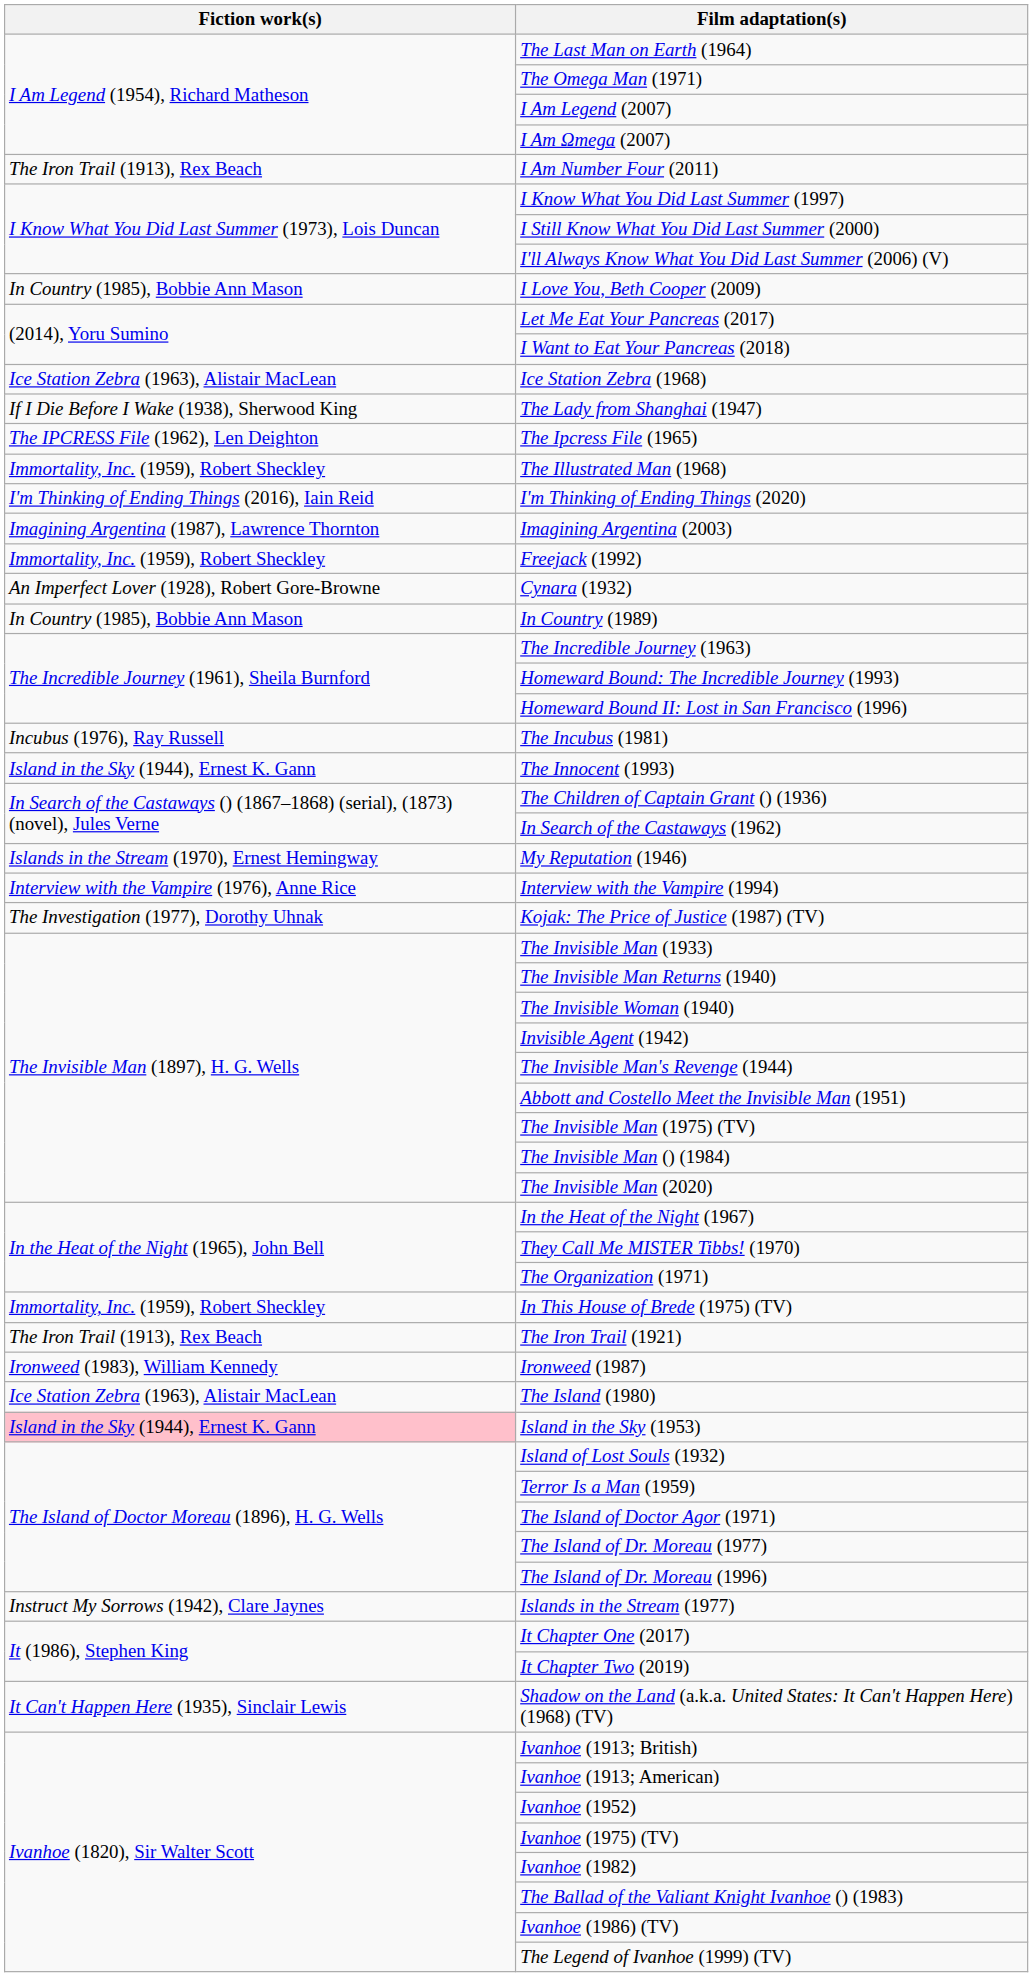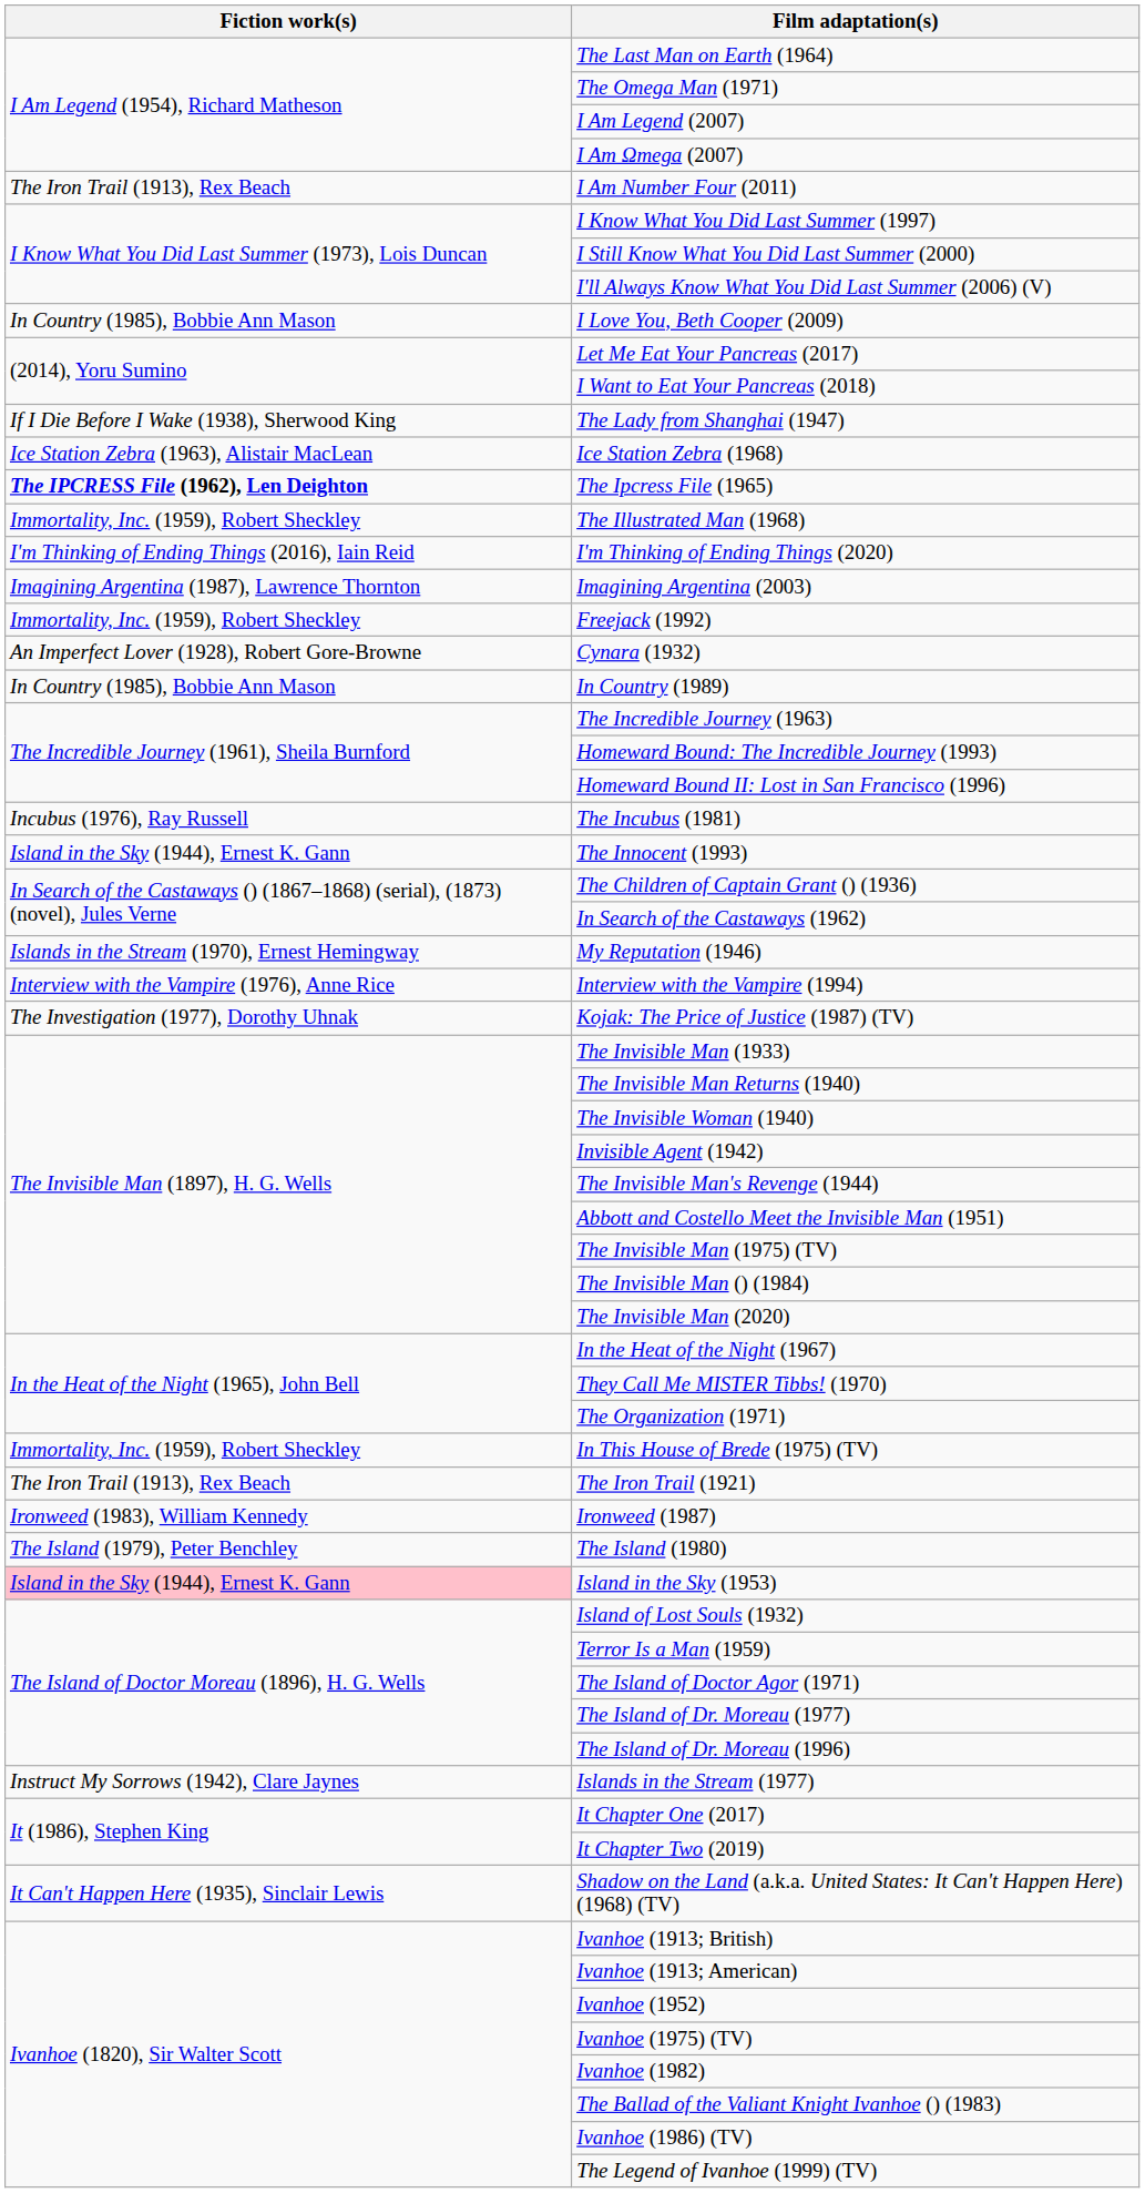 <table class="wikitable">
 <tr>
 <th width="450">Fiction work(s)</th>
 <th width="450">Film adaptation(s)</th>
 </tr>
 <tr>
 <td rowspan="4"><em><a href='#'>I Am Legend</a></em> (1954), <a href='#'>Richard Matheson</a></td>
 <td><em><a href='#'>The Last Man on Earth</a></em> (1964)</td>
 </tr>
 <tr>
 <td><em><a href='#'>The Omega Man</a></em> (1971)</td>
 </tr>
 <tr>
 <td><em><a href='#'>I Am Legend</a></em> (2007)</td>
 </tr>
 <tr>
 <td><em><a href='#'>I Am Ωmega</a></em> (2007)</td>
 </tr>
 <tr>
 <td><em>The Iron Trail</em> (1913), <a href='#'>Rex Beach</a></td>
 <td><em><a href='#'>I Am Number Four</a></em> (2011)</td>
 </tr>
 <tr>
 <td rowspan="3"><em><a href='#'>I Know What You Did Last Summer</a></em> (1973), <a href='#'>Lois Duncan</a></td>
 <td><em><a href='#'>I Know What You Did Last Summer</a></em> (1997)</td>
 </tr>
 <tr>
 <td><em><a href='#'>I Still Know What You Did Last Summer</a></em> (2000)</td>
 </tr>
 <tr>
 <td><em><a href='#'>I'll Always Know What You Did Last Summer</a></em> (2006) (V)</td>
 </tr>
 <tr>
 <td><em>In Country</em> (1985), <a href='#'>Bobbie Ann Mason</a></td>
 <td><em><a href='#'>I Love You, Beth Cooper</a></em> (2009)</td>
 </tr>
 <tr>
 <td rowspan="2"> (2014), <a href='#'>Yoru Sumino</a></td>
 <td><em><a href='#'>Let Me Eat Your Pancreas</a></em> (2017)</td>
 </tr>
 <tr>
 <td><em><a href='#'>I Want to Eat Your Pancreas</a></em> (2018)</td>
 </tr>
 <tr>
+<td><em>If I Die Before I Wake</em> (1938), Sherwood King</td>
+<td><em><a href='#'>The Lady from Shanghai</a></em> (1947)</td>
+</tr>
+<tr>
 <td><em><a href='#'>Ice Station Zebra</a></em> (1963), <a href='#'>Alistair MacLean</a></td>
 <td><em><a href='#'>Ice Station Zebra</a></em> (1968)</td>
 </tr>
 <tr>
-<td><em>If I Die Before I Wake</em> (1938), Sherwood King</td>
-<td><em><a href='#'>The Lady from Shanghai</a></em> (1947)</td>
-</tr>
-<tr>
-<td><em><a href='#'>The IPCRESS File</a></em> (1962), <a href='#'>Len Deighton</a></td>
+<td><strong><em><a href='#'>The IPCRESS File</a></em> (1962), <a href='#'>Len Deighton</a></strong></td>
 <td><em><a href='#'>The Ipcress File</a></em> (1965)</td>
 </tr>
 <tr>
 <td><em><a href='#'>Immortality, Inc.</a></em> (1959), <a href='#'>Robert Sheckley</a></td>
 <td><em><a href='#'>The Illustrated Man</a></em> (1968)</td>
 </tr>
 <tr>
 <td><em><a href='#'>I'm Thinking of Ending Things</a></em> (2016), <a href='#'>Iain Reid</a></td>
 <td><em><a href='#'>I'm Thinking of Ending Things</a></em> (2020)</td>
 </tr>
 <tr>
 <td><em><a href='#'>Imagining Argentina</a></em> (1987), <a href='#'>Lawrence Thornton</a></td>
 <td><em><a href='#'>Imagining Argentina</a></em> (2003)</td>
 </tr>
 <tr>
 <td><em><a href='#'>Immortality, Inc.</a></em> (1959), <a href='#'>Robert Sheckley</a></td>
 <td><em><a href='#'>Freejack</a></em> (1992)</td>
 </tr>
 <tr>
 <td><em>An Imperfect Lover</em> (1928), Robert Gore-Browne</td>
 <td><em><a href='#'>Cynara</a></em> (1932)</td>
 </tr>
 <tr>
 <td><em>In Country</em> (1985), <a href='#'>Bobbie Ann Mason</a></td>
 <td><em><a href='#'>In Country</a></em> (1989)</td>
 </tr>
 <tr>
 <td rowspan="3"><em><a href='#'>The Incredible Journey</a></em> (1961), <a href='#'>Sheila Burnford</a></td>
 <td><em><a href='#'>The Incredible Journey</a></em> (1963)</td>
 </tr>
 <tr>
 <td><em><a href='#'>Homeward Bound: The Incredible Journey</a></em> (1993)</td>
 </tr>
 <tr>
 <td><em><a href='#'>Homeward Bound II: Lost in San Francisco</a></em> (1996)</td>
 </tr>
 <tr>
 <td><em>Incubus</em> (1976), <a href='#'>Ray Russell</a></td>
 <td><em><a href='#'>The Incubus</a></em> (1981)</td>
 </tr>
 <tr>
 <td><em><a href='#'>Island in the Sky</a></em> (1944), <a href='#'>Ernest K. Gann</a></td>
 <td><em><a href='#'>The Innocent</a></em> (1993)</td>
 </tr>
 <tr>
 <td rowspan="2"><em><a href='#'>In Search of the Castaways</a></em> () (1867–1868) (serial), (1873) (novel), <a href='#'>Jules Verne</a></td>
 <td><em><a href='#'>The Children of Captain Grant</a></em> () (1936)</td>
 </tr>
 <tr>
 <td><em><a href='#'>In Search of the Castaways</a></em> (1962)</td>
 </tr>
 <tr>
 <td><em><a href='#'>Islands in the Stream</a></em> (1970), <a href='#'>Ernest Hemingway</a></td>
 <td><em><a href='#'>My Reputation</a></em> (1946)</td>
 </tr>
 <tr>
 <td><em><a href='#'>Interview with the Vampire</a></em> (1976), <a href='#'>Anne Rice</a></td>
 <td><em><a href='#'>Interview with the Vampire</a></em> (1994)</td>
 </tr>
 <tr>
 <td><em>The Investigation</em> (1977), <a href='#'>Dorothy Uhnak</a></td>
 <td><em><a href='#'>Kojak: The Price of Justice</a></em> (1987) (TV)</td>
 </tr>
 <tr>
 <td rowspan="9"><em><a href='#'>The Invisible Man</a></em> (1897), <a href='#'>H. G. Wells</a></td>
 <td><em><a href='#'>The Invisible Man</a></em> (1933)</td>
 </tr>
 <tr>
 <td><em><a href='#'>The Invisible Man Returns</a></em> (1940)</td>
 </tr>
 <tr>
 <td><em><a href='#'>The Invisible Woman</a></em> (1940)</td>
 </tr>
 <tr>
 <td><em><a href='#'>Invisible Agent</a></em> (1942)</td>
 </tr>
 <tr>
 <td><em><a href='#'>The Invisible Man's Revenge</a></em> (1944)</td>
 </tr>
 <tr>
 <td><em><a href='#'>Abbott and Costello Meet the Invisible Man</a></em> (1951)</td>
 </tr>
 <tr>
 <td><em><a href='#'>The Invisible Man</a></em> (1975) (TV)</td>
 </tr>
 <tr>
 <td><em><a href='#'>The Invisible Man</a></em> () (1984)</td>
 </tr>
 <tr>
 <td><em><a href='#'>The Invisible Man</a></em> (2020)</td>
 </tr>
 <tr>
 <td rowspan="3"><em><a href='#'>In the Heat of the Night</a></em> (1965), <a href='#'>John Bell</a></td>
 <td><em><a href='#'>In the Heat of the Night</a></em> (1967)</td>
 </tr>
 <tr>
 <td><em><a href='#'>They Call Me MISTER Tibbs!</a></em> (1970)</td>
 </tr>
 <tr>
 <td><em><a href='#'>The Organization</a></em> (1971)</td>
 </tr>
 <tr>
 <td><em><a href='#'>Immortality, Inc.</a></em> (1959), <a href='#'>Robert Sheckley</a></td>
 <td><em><a href='#'>In This House of Brede</a></em> (1975) (TV)</td>
 </tr>
 <tr>
 <td><em>The Iron Trail</em> (1913), <a href='#'>Rex Beach</a></td>
 <td><em><a href='#'>The Iron Trail</a></em> (1921)</td>
 </tr>
 <tr>
 <td><em><a href='#'>Ironweed</a></em> (1983), <a href='#'>William Kennedy</a></td>
 <td><em><a href='#'>Ironweed</a></em> (1987)</td>
 </tr>
 <tr>
-<td><em><a href='#'>Ice Station Zebra</a></em> (1963), <a href='#'>Alistair MacLean</a></td>
+<td><em><a href='#'>The Island</a></em> (1979), <a href='#'>Peter Benchley</a></td>
 <td><em><a href='#'>The Island</a></em> (1980)</td>
 </tr>
 <tr>
 <td style="background: pink;"><em><a href='#'>Island in the Sky</a></em> (1944), <a href='#'>Ernest K. Gann</a></td>
 <td><em><a href='#'>Island in the Sky</a></em> (1953)</td>
 </tr>
 <tr>
 <td rowspan="5"><em><a href='#'>The Island of Doctor Moreau</a></em> (1896), <a href='#'>H. G. Wells</a></td>
 <td><em><a href='#'>Island of Lost Souls</a></em> (1932)</td>
 </tr>
 <tr>
 <td><em><a href='#'>Terror Is a Man</a></em> (1959)</td>
 </tr>
 <tr>
 <td><em><a href='#'>The Island of Doctor Agor</a></em> (1971)</td>
 </tr>
 <tr>
 <td><em><a href='#'>The Island of Dr. Moreau</a></em> (1977)</td>
 </tr>
 <tr>
 <td><em><a href='#'>The Island of Dr. Moreau</a></em> (1996)</td>
 </tr>
 <tr>
 <td><em>Instruct My Sorrows</em> (1942), <a href='#'>Clare Jaynes</a></td>
 <td><em><a href='#'>Islands in the Stream</a></em> (1977)</td>
 </tr>
 <tr>
 <td rowspan="2"><em><a href='#'>It</a></em> (1986), <a href='#'>Stephen King</a></td>
 <td><em><a href='#'>It Chapter One</a></em> (2017)</td>
 </tr>
 <tr>
 <td><em><a href='#'>It Chapter Two</a></em> (2019)</td>
 </tr>
 <tr>
 <td><em><a href='#'>It Can't Happen Here</a></em> (1935), <a href='#'>Sinclair Lewis</a></td>
 <td><em><a href='#'>Shadow on the Land</a></em> (a.k.a. <em>United States: It Can't Happen Here</em>) (1968) (TV)</td>
 </tr>
 <tr>
 <td rowspan="8"><em><a href='#'>Ivanhoe</a></em> (1820), <a href='#'>Sir Walter Scott</a></td>
 <td><em><a href='#'>Ivanhoe</a></em> (1913; British)</td>
 </tr>
 <tr>
 <td><em><a href='#'>Ivanhoe</a></em> (1913; American)</td>
 </tr>
 <tr>
 <td><em><a href='#'>Ivanhoe</a></em> (1952)</td>
 </tr>
 <tr>
 <td><em><a href='#'>Ivanhoe</a></em> (1975) (TV)</td>
 </tr>
 <tr>
 <td><em><a href='#'>Ivanhoe</a></em> (1982)</td>
 </tr>
 <tr>
 <td><em><a href='#'>The Ballad of the Valiant Knight Ivanhoe</a></em> () (1983)</td>
 </tr>
 <tr>
 <td><em><a href='#'>Ivanhoe</a></em> (1986) (TV)</td>
 </tr>
 <tr>
 <td><em>The Legend of Ivanhoe</em> (1999) (TV)</td>
 </tr>
 </table>
